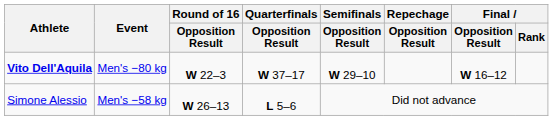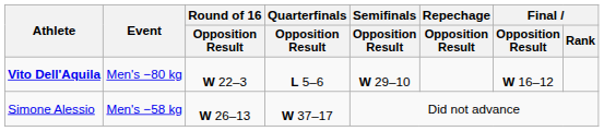 <table class="wikitable" style="font-size:90%;">
 <tr>
 <th rowspan=2>Athlete</th>
 <th rowspan=2>Event</th>
 <th>Round of 16</th>
 <th>Quarterfinals</th>
 <th>Semifinals</th>
 <th>Repechage</th>
 <th colspan=2>Final / </th>
 </tr>
 <tr style="font-size:95%">
 <th>Opposition<br>Result</th>
 <th>Opposition<br>Result</th>
 <th>Opposition<br>Result</th>
 <th>Opposition<br>Result</th>
 <th>Opposition<br>Result</th>
 <th>Rank</th>
 </tr>
 <tr align=center>
 <td align=left><strong><a href='#'>Vito Dell'Aquila</a></strong></td>
 <td align=left><a href='#'>Men's −80 kg</a></td>
 <td><br><strong>W</strong> 22–3</td>
-<td><br><strong>W</strong> 37–17</td>
+<td><br><strong>L</strong> 5–6</td>
 <td><br><strong>W</strong> 29–10</td>
 <td></td>
 <td><br><strong>W</strong> 16–12</td>
 <td></td>
 </tr>
 <tr align=center>
 <td align=left><a href='#'>Simone Alessio</a></td>
 <td align=left><a href='#'>Men's −58 kg</a></td>
 <td><br><strong>W</strong> 26–13</td>
-<td><br><strong>L</strong> 5–6</td>
+<td><br><strong>W</strong> 37–17</td>
 <td colspan=4>Did not advance</td>
 </tr>
 </table>
